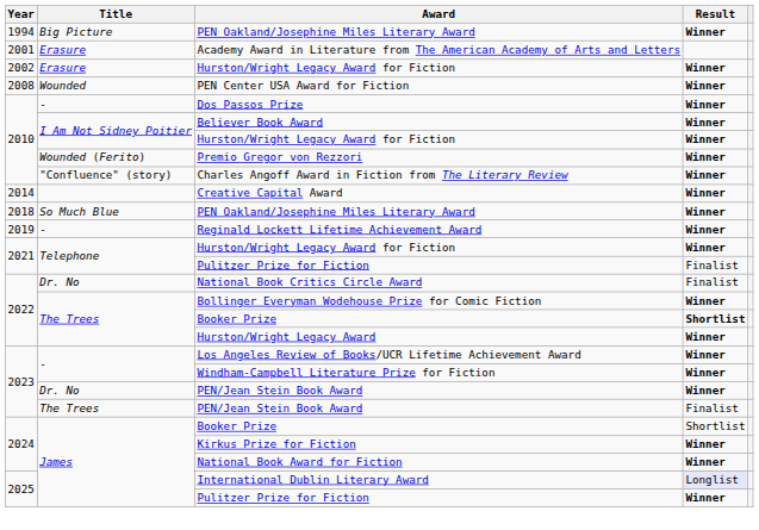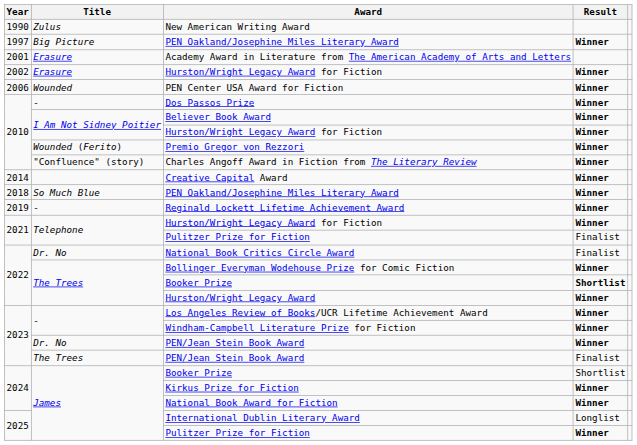 <table class="wikitable">
 <tr>
 <th>Year</th>
 <th>Title</th>
 <th>Award</th>
 <th>Result</th>
 <th></th>
 </tr>
 <tr>
-<td>1994</td>
+<td>1990</td>
+<td><em>Zulus</em></td>
+<td>New American Writing Award</td>
+<td></td>
+<td></td>
+</tr>
+<tr>
+<td>1997</td>
 <td><em>Big Picture</em></td>
 <td><a href='#'>PEN Oakland/Josephine Miles Literary Award</a></td>
 <td><strong>Winner</strong></td>
 <td></td>
 </tr>
 <tr>
 <td>2001</td>
 <td><em><a href='#'>Erasure</a></em></td>
 <td>Academy Award in Literature from <a href='#'>The American Academy of Arts and Letters</a></td>
 <td></td>
 <td></td>
 </tr>
 <tr>
 <td>2002</td>
 <td><em><a href='#'>Erasure</a></em></td>
 <td><a href='#'>Hurston/Wright Legacy Award</a> for Fiction</td>
 <td><strong>Winner</strong></td>
 <td></td>
 </tr>
 <tr>
-<td>2008</td>
+<td>2006</td>
 <td><em>Wounded</em></td>
 <td>PEN Center USA Award for Fiction</td>
 <td><strong>Winner</strong></td>
 <td></td>
 </tr>
 <tr>
 <td rowspan="5">2010</td>
 <td>-</td>
 <td><a href='#'>Dos Passos Prize</a></td>
 <td><strong>Winner</strong></td>
 <td></td>
 </tr>
 <tr>
 <td rowspan="2"><em><a href='#'>I Am Not Sidney Poitier</a></em></td>
 <td><a href='#'>Believer Book Award</a></td>
 <td><strong>Winner</strong></td>
 <td></td>
 </tr>
 <tr>
 <td><a href='#'>Hurston/Wright Legacy Award</a> for Fiction</td>
 <td><strong>Winner</strong></td>
 <td></td>
 </tr>
 <tr>
 <td><em>Wounded</em> (<em>Ferito</em>)</td>
 <td><a href='#'>Premio Gregor von Rezzori</a></td>
 <td><strong>Winner</strong></td>
 <td></td>
 </tr>
 <tr>
 <td>"Confluence" (story)</td>
 <td>Charles Angoff Award in Fiction from <em><a href='#'>The Literary Review</a></em></td>
 <td><strong>Winner</strong></td>
 <td></td>
 </tr>
 <tr>
 <td>2014</td>
 <td></td>
 <td><a href='#'>Creative Capital</a> Award</td>
 <td><strong>Winner</strong></td>
 <td></td>
 </tr>
 <tr>
 <td>2018</td>
 <td><em>So Much Blue</em></td>
 <td><a href='#'>PEN Oakland/Josephine Miles Literary Award</a></td>
 <td><strong>Winner</strong></td>
 <td></td>
 </tr>
 <tr>
 <td>2019</td>
 <td>-</td>
 <td><a href='#'>Reginald Lockett Lifetime Achievement Award</a></td>
 <td><strong>Winner</strong></td>
 <td></td>
 </tr>
 <tr>
 <td rowspan="2">2021</td>
 <td rowspan="2"><em>Telephone</em></td>
 <td><a href='#'>Hurston/Wright Legacy Award</a> for Fiction</td>
 <td><strong>Winner</strong></td>
 <td></td>
 </tr>
 <tr>
 <td><a href='#'>Pulitzer Prize for Fiction</a></td>
 <td>Finalist</td>
 <td></td>
 </tr>
 <tr>
 <td rowspan="4">2022</td>
 <td><em>Dr. No</em></td>
 <td><a href='#'>National Book Critics Circle Award</a></td>
 <td>Finalist</td>
 <td></td>
 </tr>
 <tr>
 <td rowspan="3"><em><a href='#'>The Trees</a></em></td>
 <td><a href='#'>Bollinger Everyman Wodehouse Prize</a> for Comic Fiction</td>
 <td><strong>Winner</strong></td>
 <td></td>
 </tr>
 <tr>
 <td><a href='#'>Booker Prize</a></td>
 <td><strong>Shortlist</strong></td>
 <td></td>
 </tr>
 <tr>
 <td><a href='#'>Hurston/Wright Legacy Award</a></td>
 <td><strong>Winner</strong></td>
 <td></td>
 </tr>
 <tr>
 <td rowspan="4">2023</td>
 <td rowspan="2">-</td>
 <td><a href='#'>Los Angeles Review of Books</a>/UCR Lifetime Achievement Award</td>
 <td><strong>Winner</strong></td>
 <td></td>
 </tr>
 <tr>
 <td><a href='#'>Windham-Campbell Literature Prize</a> for Fiction</td>
 <td><strong>Winner</strong></td>
 <td></td>
 </tr>
 <tr>
 <td><em>Dr. No</em></td>
 <td><a href='#'>PEN/Jean Stein Book Award</a></td>
 <td><strong>Winner</strong></td>
 <td></td>
 </tr>
 <tr>
 <td><em>The Trees</em></td>
 <td><a href='#'>PEN/Jean Stein Book Award</a></td>
 <td>Finalist</td>
 <td></td>
 </tr>
 <tr>
 <td rowspan="3">2024</td>
 <td rowspan="5"><em><a href='#'>James</a></em></td>
 <td><a href='#'>Booker Prize</a></td>
 <td>Shortlist</td>
 <td></td>
 </tr>
 <tr>
 <td><a href='#'>Kirkus Prize for Fiction</a></td>
 <td><strong>Winner</strong></td>
 <td></td>
 </tr>
 <tr>
 <td><a href='#'>National Book Award for Fiction</a></td>
 <td><strong>Winner</strong></td>
 <td></td>
 </tr>
 <tr>
 <td rowspan="2">2025</td>
 <td><a href='#'>International Dublin Literary Award</a></td>
-<td style="background: lavender;">Longlist</td>
+<td>Longlist</td>
 <td></td>
 </tr>
 <tr>
 <td><a href='#'>Pulitzer Prize for Fiction</a></td>
 <td><strong>Winner</strong></td>
 <td></td>
 </tr>
 </table>
